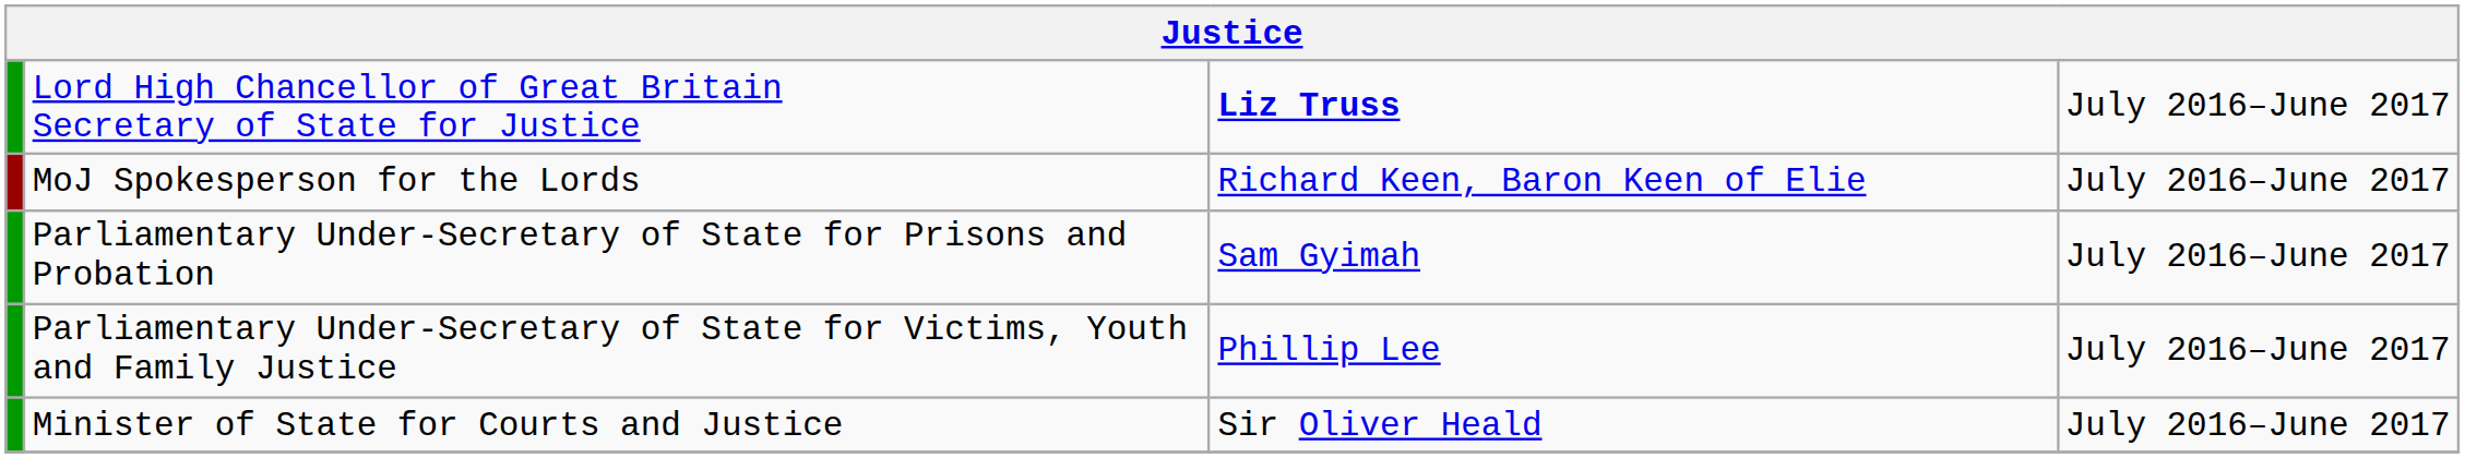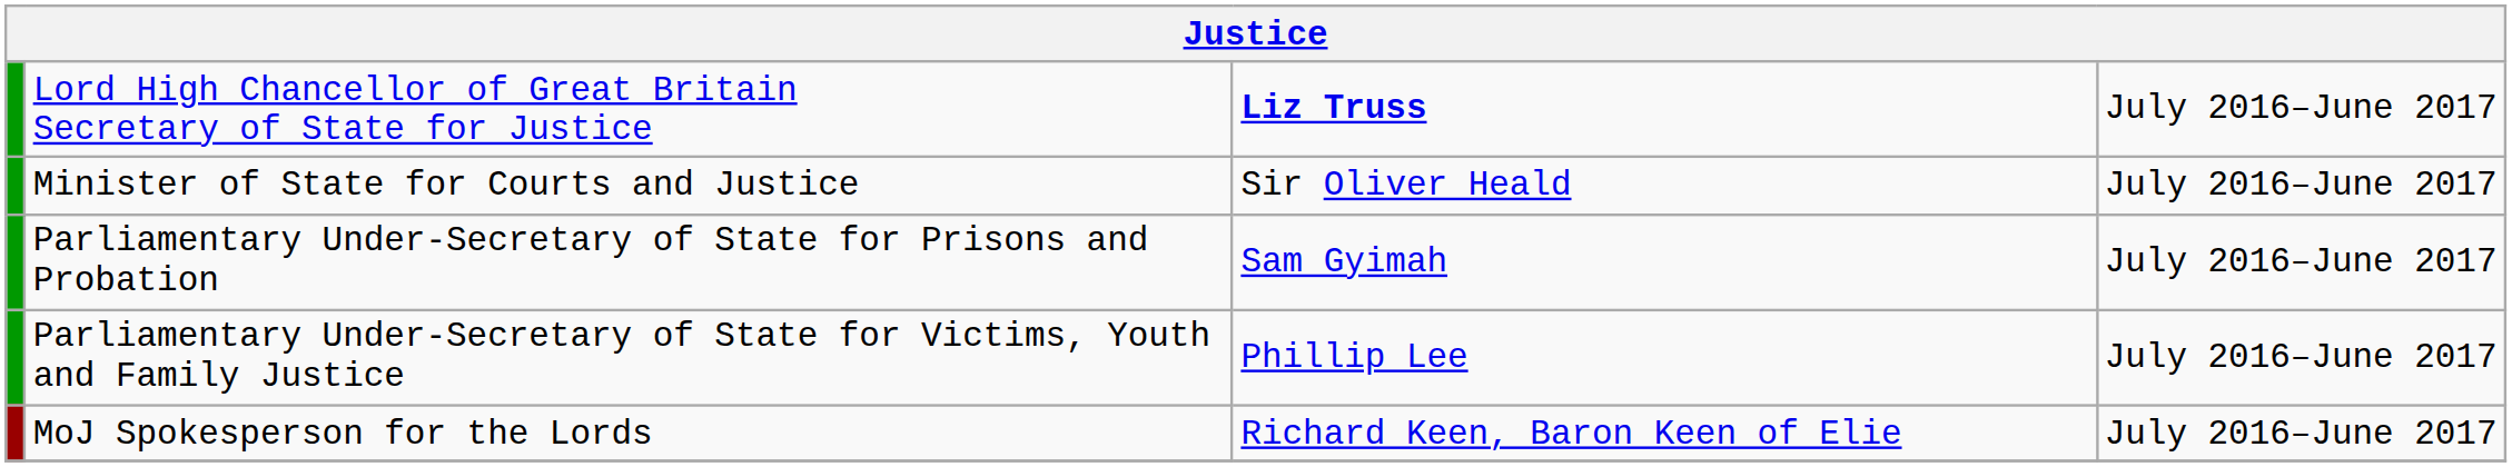 <table class="wikitable">
 <tr>
 <th colspan="4"><a href='#'>Justice</a></th>
 </tr>
 <tr>
 <td style="width:1px; background:#090;"></td>
 <td style="width: 450px;"><a href='#'>Lord High Chancellor of Great Britain</a><br><a href='#'>Secretary of State for Justice</a></td>
 <td style="width: 320px;"><strong><a href='#'>Liz Truss</a></strong></td>
 <td>July 2016–June 2017</td>
 </tr>
 <tr>
-<td style="width:1px; background:#900;"></td>
-<td>MoJ Spokesperson for the Lords</td>
-<td><a href='#'>Richard Keen, Baron Keen of Elie</a></td>
+<td style="width:1px; background:#090;"></td>
+<td>Minister of State for Courts and Justice</td>
+<td>Sir <a href='#'>Oliver Heald</a></td>
 <td>July 2016–June 2017</td>
 </tr>
 <tr>
 <td style="width:1px; background:#090;"></td>
 <td>Parliamentary Under-Secretary of State for Prisons and Probation</td>
 <td><a href='#'>Sam Gyimah</a></td>
 <td>July 2016–June 2017</td>
 </tr>
 <tr>
 <td style="width:1px; background:#090;"></td>
 <td>Parliamentary Under-Secretary of State for Victims, Youth and Family Justice</td>
 <td><a href='#'>Phillip Lee</a></td>
 <td>July 2016–June 2017</td>
 </tr>
 <tr>
-<td style="width:1px; background:#090;"></td>
-<td>Minister of State for Courts and Justice</td>
-<td>Sir <a href='#'>Oliver Heald</a></td>
+<td style="width:1px; background:#900;"></td>
+<td>MoJ Spokesperson for the Lords</td>
+<td><a href='#'>Richard Keen, Baron Keen of Elie</a></td>
 <td>July 2016–June 2017</td>
 </tr>
 <tr>
 </tr>
 </table>
